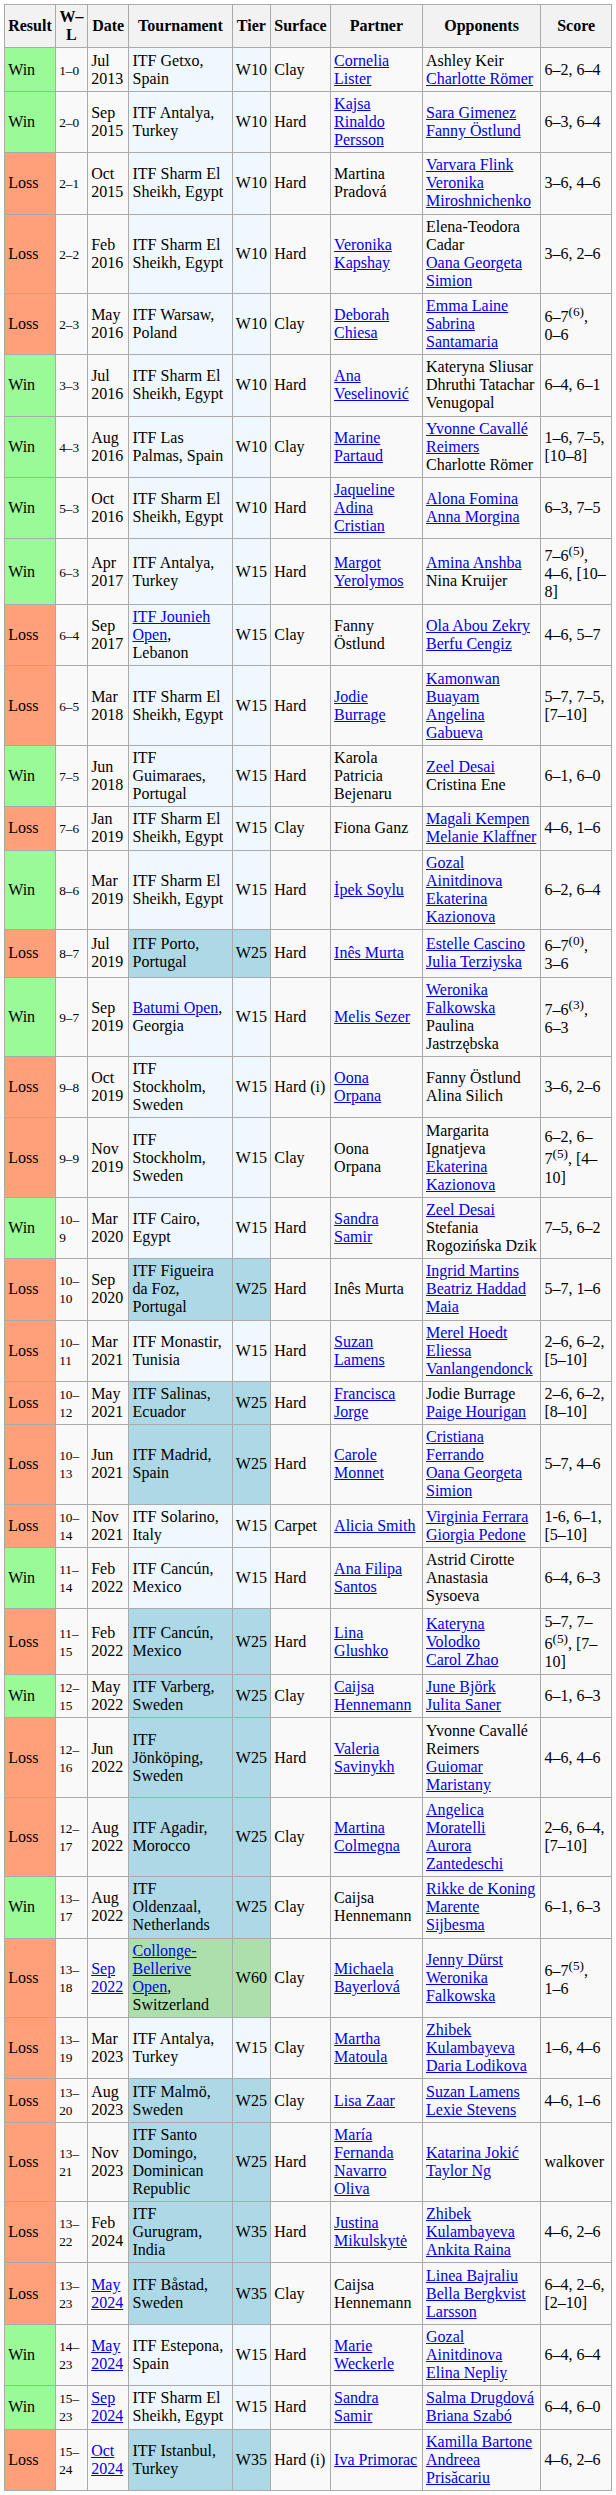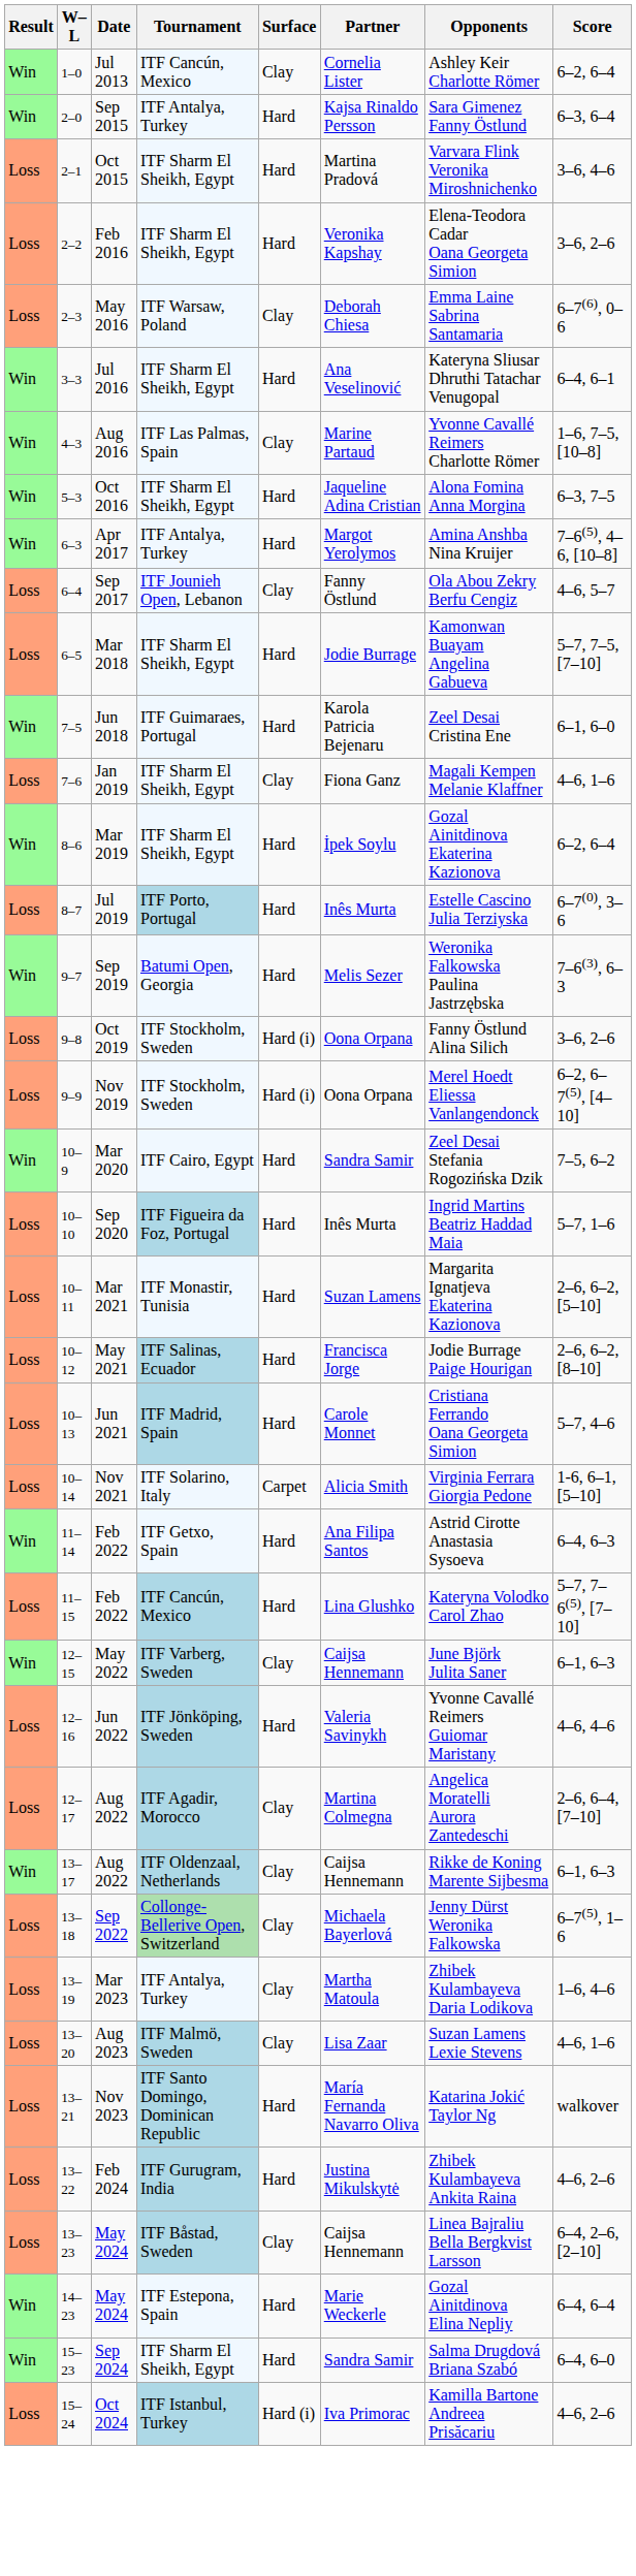 <table class="sortable wikitable">
 <tr>
 <th>Result</th>
 <th class=unsortable>W–L</th>
 <th>Date</th>
 <th>Tournament</th>
-<th>Tier</th>
 <th>Surface</th>
 <th>Partner</th>
 <th>Opponents</th>
 <th class=unsortable>Score</th>
 </tr>
 <tr>
 <td style="background:#98fb98;">Win</td>
 <td><small>1–0</small></td>
 <td>Jul 2013</td>
-<td style="background:#f0f8ff;">ITF Getxo, Spain</td>
-<td style="background:#f0f8ff;">W10</td>
+<td style="background:#f0f8ff;">ITF Cancún, Mexico</td>
 <td>Clay</td>
 <td> <a href='#'>Cornelia Lister</a></td>
 <td> Ashley Keir <br>  <a href='#'>Charlotte Römer</a></td>
 <td>6–2, 6–4</td>
 </tr>
 <tr>
 <td style="background:#98fb98;">Win</td>
 <td><small>2–0</small></td>
 <td>Sep 2015</td>
 <td style="background:#f0f8ff;">ITF Antalya, Turkey</td>
-<td style="background:#f0f8ff;">W10</td>
 <td>Hard</td>
 <td> <a href='#'>Kajsa Rinaldo Persson</a></td>
 <td> <a href='#'>Sara Gimenez</a> <br>  <a href='#'>Fanny Östlund</a></td>
 <td>6–3, 6–4</td>
 </tr>
 <tr>
 <td bgcolor="FFA07A">Loss</td>
 <td><small>2–1</small></td>
 <td>Oct 2015</td>
 <td style="background:#f0f8ff;">ITF Sharm El Sheikh, Egypt</td>
-<td style="background:#f0f8ff;">W10</td>
 <td>Hard</td>
 <td> Martina Pradová</td>
 <td> <a href='#'>Varvara Flink</a> <br>  <a href='#'>Veronika Miroshnichenko</a></td>
 <td>3–6, 4–6</td>
 </tr>
 <tr>
 <td bgcolor="FFA07A">Loss</td>
 <td><small>2–2</small></td>
 <td>Feb 2016</td>
 <td style="background:#f0f8ff;">ITF Sharm El Sheikh, Egypt</td>
-<td style="background:#f0f8ff;">W10</td>
 <td>Hard</td>
 <td> <a href='#'>Veronika Kapshay</a></td>
 <td> Elena-Teodora Cadar <br>  <a href='#'>Oana Georgeta Simion</a></td>
 <td>3–6, 2–6</td>
 </tr>
 <tr>
 <td bgcolor="FFA07A">Loss</td>
 <td><small>2–3</small></td>
 <td>May 2016</td>
 <td style="background:#f0f8ff;">ITF Warsaw, Poland</td>
-<td style="background:#f0f8ff;">W10</td>
 <td>Clay</td>
 <td> <a href='#'>Deborah Chiesa</a></td>
 <td> <a href='#'>Emma Laine</a> <br>  <a href='#'>Sabrina Santamaria</a></td>
 <td>6–7<sup>(6)</sup>, 0–6</td>
 </tr>
 <tr>
 <td style="background:#98fb98;">Win</td>
 <td><small>3–3</small></td>
 <td>Jul 2016</td>
 <td style="background:#f0f8ff;">ITF Sharm El Sheikh, Egypt</td>
-<td style="background:#f0f8ff;">W10</td>
 <td>Hard</td>
 <td> <a href='#'>Ana Veselinović</a></td>
 <td> Kateryna Sliusar <br>  Dhruthi Tatachar Venugopal</td>
 <td>6–4, 6–1</td>
 </tr>
 <tr>
 <td style="background:#98fb98;">Win</td>
 <td><small>4–3</small></td>
 <td>Aug 2016</td>
 <td style="background:#f0f8ff;">ITF Las Palmas, Spain</td>
-<td style="background:#f0f8ff;">W10</td>
 <td>Clay</td>
 <td> <a href='#'>Marine Partaud</a></td>
 <td> <a href='#'>Yvonne Cavallé Reimers</a> <br>  Charlotte Römer</td>
 <td>1–6, 7–5, [10–8]</td>
 </tr>
 <tr>
 <td style="background:#98fb98;">Win</td>
 <td><small>5–3</small></td>
 <td>Oct 2016</td>
 <td style="background:#f0f8ff;">ITF Sharm El Sheikh, Egypt</td>
-<td style="background:#f0f8ff;">W10</td>
 <td>Hard</td>
 <td> <a href='#'>Jaqueline Adina Cristian</a></td>
 <td> <a href='#'>Alona Fomina</a> <br>  <a href='#'>Anna Morgina</a></td>
 <td>6–3, 7–5</td>
 </tr>
 <tr>
 <td style="background:#98fb98;">Win</td>
 <td><small>6–3</small></td>
 <td>Apr 2017</td>
 <td style="background:#f0f8ff;">ITF Antalya, Turkey</td>
-<td style="background:#f0f8ff;">W15</td>
 <td>Hard</td>
 <td> <a href='#'>Margot Yerolymos</a></td>
 <td> <a href='#'>Amina Anshba</a> <br>  Nina Kruijer</td>
 <td>7–6<sup>(5)</sup>, 4–6, [10–8]</td>
 </tr>
 <tr>
 <td bgcolor="FFA07A">Loss</td>
 <td><small>6–4</small></td>
 <td>Sep 2017</td>
 <td style="background:#f0f8ff;"><a href='#'>ITF Jounieh Open</a>, Lebanon</td>
-<td style="background:#f0f8ff;">W15</td>
 <td>Clay</td>
 <td> Fanny Östlund</td>
 <td> <a href='#'>Ola Abou Zekry</a> <br>  <a href='#'>Berfu Cengiz</a></td>
 <td>4–6, 5–7</td>
 </tr>
 <tr>
 <td bgcolor="FFA07A">Loss</td>
 <td><small>6–5</small></td>
 <td>Mar 2018</td>
 <td style="background:#f0f8ff;">ITF Sharm El Sheikh, Egypt</td>
-<td style="background:#f0f8ff;">W15</td>
 <td>Hard</td>
 <td> <a href='#'>Jodie Burrage</a></td>
 <td> <a href='#'>Kamonwan Buayam</a> <br>  <a href='#'>Angelina Gabueva</a></td>
 <td>5–7, 7–5, [7–10]</td>
 </tr>
 <tr>
 <td style="background:#98fb98;">Win</td>
 <td><small>7–5</small></td>
 <td>Jun 2018</td>
 <td style="background:#f0f8ff;">ITF Guimaraes, Portugal</td>
-<td style="background:#f0f8ff;">W15</td>
 <td>Hard</td>
 <td> Karola Patricia Bejenaru</td>
 <td> <a href='#'>Zeel Desai</a> <br>  Cristina Ene</td>
 <td>6–1, 6–0</td>
 </tr>
 <tr>
 <td bgcolor="FFA07A">Loss</td>
 <td><small>7–6</small></td>
 <td>Jan 2019</td>
 <td style="background:#f0f8ff;">ITF Sharm El Sheikh, Egypt</td>
-<td style="background:#f0f8ff;">W15</td>
 <td>Clay</td>
 <td> Fiona Ganz</td>
 <td> <a href='#'>Magali Kempen</a> <br>  <a href='#'>Melanie Klaffner</a></td>
 <td>4–6, 1–6</td>
 </tr>
 <tr>
 <td style="background:#98fb98;">Win</td>
 <td><small>8–6</small></td>
 <td>Mar 2019</td>
 <td style="background:#f0f8ff;">ITF Sharm El Sheikh, Egypt</td>
-<td style="background:#f0f8ff;">W15</td>
 <td>Hard</td>
 <td> <a href='#'>İpek Soylu</a></td>
 <td> <a href='#'>Gozal Ainitdinova</a> <br>  <a href='#'>Ekaterina Kazionova</a></td>
 <td>6–2, 6–4</td>
 </tr>
 <tr>
 <td style="background:#ffa07a;">Loss</td>
 <td><small>8–7</small></td>
 <td>Jul 2019</td>
 <td style="background:lightblue;">ITF Porto, Portugal</td>
-<td style="background:lightblue;">W25</td>
 <td>Hard</td>
 <td> <a href='#'>Inês Murta</a></td>
 <td> <a href='#'>Estelle Cascino</a> <br>  <a href='#'>Julia Terziyska</a></td>
 <td>6–7<sup>(0)</sup>, 3–6</td>
 </tr>
 <tr>
 <td style="background:#98fb98;">Win</td>
 <td><small>9–7</small></td>
 <td>Sep 2019</td>
 <td style="background:#f0f8ff;"><a href='#'>Batumi Open</a>, Georgia</td>
-<td style="background:#f0f8ff;">W15</td>
 <td>Hard</td>
 <td> <a href='#'>Melis Sezer</a></td>
 <td> <a href='#'>Weronika Falkowska</a> <br>  Paulina Jastrzębska</td>
 <td>7–6<sup>(3)</sup>, 6–3</td>
 </tr>
 <tr>
 <td style="background:#ffa07a;">Loss</td>
 <td><small>9–8</small></td>
 <td>Oct 2019</td>
 <td style="background:#f0f8ff;">ITF Stockholm, Sweden</td>
-<td style="background:#f0f8ff;">W15</td>
 <td>Hard (i)</td>
 <td> <a href='#'>Oona Orpana</a></td>
 <td> Fanny Östlund <br>  Alina Silich</td>
 <td>3–6, 2–6</td>
 </tr>
 <tr>
 <td style="background:#ffa07a;">Loss</td>
 <td><small>9–9</small></td>
 <td>Nov 2019</td>
 <td style="background:#f0f8ff;">ITF Stockholm, Sweden</td>
-<td style="background:#f0f8ff;">W15</td>
-<td>Clay</td>
+<td>Hard (i)</td>
 <td> Oona Orpana</td>
-<td> Margarita Ignatjeva <br>  <a href='#'>Ekaterina Kazionova</a></td>
+<td> <a href='#'>Merel Hoedt</a> <br>  <a href='#'>Eliessa Vanlangendonck</a></td>
 <td>6–2, 6–7<sup>(5)</sup>, [4–10]</td>
 </tr>
 <tr>
 <td style="background:#98fb98;">Win</td>
 <td><small>10–9</small></td>
 <td>Mar 2020</td>
 <td style="background:#f0f8ff;">ITF Cairo, Egypt</td>
-<td style="background:#f0f8ff;">W15</td>
 <td>Hard</td>
 <td> <a href='#'>Sandra Samir</a></td>
 <td> <a href='#'>Zeel Desai</a> <br>  Stefania Rogozińska Dzik</td>
 <td>7–5, 6–2</td>
 </tr>
 <tr>
 <td style="background:#ffa07a;">Loss</td>
 <td><small>10–10</small></td>
 <td>Sep 2020</td>
 <td style="background:lightblue;">ITF Figueira da Foz, Portugal</td>
-<td style="background:lightblue;">W25</td>
 <td>Hard</td>
 <td> Inês Murta</td>
 <td> <a href='#'>Ingrid Martins</a> <br>  <a href='#'>Beatriz Haddad Maia</a></td>
 <td>5–7, 1–6</td>
 </tr>
 <tr>
 <td style="background:#ffa07a;">Loss</td>
 <td><small>10–11</small></td>
 <td>Mar 2021</td>
 <td style="background:#f0f8ff;">ITF Monastir, Tunisia</td>
-<td style="background:#f0f8ff;">W15</td>
 <td>Hard</td>
 <td> <a href='#'>Suzan Lamens</a></td>
-<td> <a href='#'>Merel Hoedt</a> <br>  <a href='#'>Eliessa Vanlangendonck</a></td>
+<td> Margarita Ignatjeva <br>  <a href='#'>Ekaterina Kazionova</a></td>
 <td>2–6, 6–2, [5–10]</td>
 </tr>
 <tr>
 <td style="background:#ffa07a;">Loss</td>
 <td><small>10–12</small></td>
 <td>May 2021</td>
 <td style="background:lightblue;">ITF Salinas, Ecuador</td>
-<td style="background:lightblue;">W25</td>
 <td>Hard</td>
 <td> <a href='#'>Francisca Jorge</a></td>
 <td> Jodie Burrage <br>  <a href='#'>Paige Hourigan</a></td>
 <td>2–6, 6–2, [8–10]</td>
 </tr>
 <tr>
 <td style="background:#ffa07a;">Loss</td>
 <td><small>10–13</small></td>
 <td>Jun 2021</td>
 <td style="background:lightblue;">ITF Madrid, Spain</td>
-<td style="background:lightblue;">W25</td>
 <td>Hard</td>
 <td> <a href='#'>Carole Monnet</a></td>
 <td> <a href='#'>Cristiana Ferrando</a> <br>  <a href='#'>Oana Georgeta Simion</a></td>
 <td>5–7, 4–6</td>
 </tr>
 <tr>
 <td style="background:#ffa07a;">Loss</td>
 <td><small>10–14</small></td>
 <td>Nov 2021</td>
 <td style="background:#f0f8ff;">ITF Solarino, Italy</td>
-<td style="background:#f0f8ff;">W15</td>
 <td>Carpet</td>
 <td> <a href='#'>Alicia Smith</a></td>
 <td> <a href='#'>Virginia Ferrara</a> <br>  <a href='#'>Giorgia Pedone</a></td>
 <td>1-6, 6–1, [5–10]</td>
 </tr>
 <tr>
 <td style="background:#98fb98;">Win</td>
 <td><small>11–14</small></td>
 <td>Feb 2022</td>
-<td style="background:#f0f8ff;">ITF Cancún, Mexico</td>
-<td style="background:#f0f8ff;">W15</td>
+<td style="background:#f0f8ff;">ITF Getxo, Spain</td>
 <td>Hard</td>
 <td> <a href='#'>Ana Filipa Santos</a></td>
 <td> Astrid Cirotte <br>  Anastasia Sysoeva</td>
 <td>6–4, 6–3</td>
 </tr>
 <tr>
 <td style="background:#ffa07a;">Loss</td>
 <td><small>11–15</small></td>
 <td>Feb 2022</td>
 <td style="background:lightblue;">ITF Cancún, Mexico</td>
-<td style="background:lightblue;">W25</td>
 <td>Hard</td>
 <td> <a href='#'>Lina Glushko</a></td>
 <td> <a href='#'>Kateryna Volodko</a> <br>  <a href='#'>Carol Zhao</a></td>
 <td>5–7, 7–6<sup>(5)</sup>, [7–10]</td>
 </tr>
 <tr>
 <td style="background:#98fb98;">Win</td>
 <td><small>12–15</small></td>
 <td>May 2022</td>
 <td style="background:lightblue;">ITF Varberg, Sweden</td>
-<td style="background:lightblue;">W25</td>
 <td>Clay</td>
 <td> <a href='#'>Caijsa Hennemann</a></td>
 <td> <a href='#'>June Björk</a> <br>  <a href='#'>Julita Saner</a></td>
 <td>6–1, 6–3</td>
 </tr>
 <tr>
 <td style="background:#ffa07a;">Loss</td>
 <td><small>12–16</small></td>
 <td>Jun 2022</td>
 <td style="background:lightblue;">ITF Jönköping, Sweden</td>
-<td style="background:lightblue;">W25</td>
 <td>Hard</td>
 <td> <a href='#'>Valeria Savinykh</a></td>
 <td> Yvonne Cavallé Reimers <br>  <a href='#'>Guiomar Maristany</a></td>
 <td>4–6, 4–6</td>
 </tr>
 <tr>
 <td style="background:#ffa07a;">Loss</td>
 <td><small>12–17</small></td>
 <td>Aug 2022</td>
 <td style="background:lightblue;">ITF Agadir, Morocco</td>
-<td style="background:lightblue;">W25</td>
 <td>Clay</td>
 <td> <a href='#'>Martina Colmegna</a></td>
 <td> <a href='#'>Angelica Moratelli</a> <br>   <a href='#'>Aurora Zantedeschi</a></td>
 <td>2–6, 6–4, [7–10]</td>
 </tr>
 <tr>
 <td style="background:#98fb98;">Win</td>
 <td><small>13–17</small></td>
 <td>Aug 2022</td>
 <td style="background:lightblue;">ITF Oldenzaal, Netherlands</td>
-<td style="background:lightblue;">W25</td>
 <td>Clay</td>
 <td> Caijsa Hennemann</td>
 <td> <a href='#'>Rikke de Koning</a> <br>  <a href='#'>Marente Sijbesma</a></td>
 <td>6–1, 6–3</td>
 </tr>
 <tr>
 <td style="background:#ffa07a;">Loss</td>
 <td><small>13–18</small></td>
 <td><a href='#'>Sep 2022</a></td>
 <td style="background:#addfad;"><a href='#'>Collonge-Bellerive Open</a>, Switzerland</td>
-<td style="background:#addfad;">W60</td>
 <td>Clay</td>
 <td> <a href='#'>Michaela Bayerlová</a></td>
 <td> <a href='#'>Jenny Dürst</a> <br>  <a href='#'>Weronika Falkowska</a></td>
 <td>6–7<sup>(5)</sup>, 1–6</td>
 </tr>
 <tr>
 <td style="background:#ffa07a;">Loss</td>
 <td><small>13–19</small></td>
 <td>Mar 2023</td>
 <td style="background:#f0f8ff;">ITF Antalya, Turkey</td>
-<td style="background:#f0f8ff;">W15</td>
 <td>Clay</td>
 <td> <a href='#'>Martha Matoula</a></td>
 <td> <a href='#'>Zhibek Kulambayeva</a> <br>  <a href='#'>Daria Lodikova</a></td>
 <td>1–6, 4–6</td>
 </tr>
 <tr>
 <td style="background:#ffa07a;">Loss</td>
 <td><small>13–20</small></td>
 <td>Aug 2023</td>
 <td style="background:lightblue;">ITF Malmö, Sweden</td>
-<td style="background:lightblue;">W25</td>
 <td>Clay</td>
 <td> <a href='#'>Lisa Zaar</a></td>
 <td> <a href='#'>Suzan Lamens</a> <br>  <a href='#'>Lexie Stevens</a></td>
 <td>4–6, 1–6</td>
 </tr>
 <tr>
 <td style="background:#ffa07a;">Loss</td>
 <td><small>13–21</small></td>
 <td>Nov 2023</td>
 <td style="background:lightblue;">ITF Santo Domingo, Dominican Republic</td>
-<td style="background:lightblue;">W25</td>
 <td>Hard</td>
 <td> <a href='#'>María Fernanda Navarro Oliva</a></td>
 <td> <a href='#'>Katarina Jokić</a> <br>  <a href='#'>Taylor Ng</a></td>
 <td>walkover</td>
 </tr>
 <tr>
 <td style="background:#ffa07a;">Loss</td>
 <td><small>13–22</small></td>
 <td>Feb 2024</td>
 <td style="background:lightblue;">ITF Gurugram, India</td>
-<td style="background:lightblue;">W35</td>
 <td>Hard</td>
 <td> <a href='#'>Justina Mikulskytė</a></td>
 <td> <a href='#'>Zhibek Kulambayeva</a> <br>  <a href='#'>Ankita Raina</a></td>
 <td>4–6, 2–6</td>
 </tr>
 <tr>
 <td style="background:#ffa07a">Loss</td>
 <td><small>13–23</small></td>
 <td><a href='#'>May 2024</a></td>
 <td style="background:lightblue;">ITF Båstad, Sweden</td>
-<td style="background:lightblue;">W35</td>
 <td>Clay</td>
 <td> Caijsa Hennemann</td>
 <td> <a href='#'>Linea Bajraliu</a> <br>  <a href='#'>Bella Bergkvist Larsson</a></td>
 <td>6–4, 2–6, [2–10]</td>
 </tr>
 <tr>
 <td style="background:#98fb98;">Win</td>
 <td><small>14–23</small></td>
 <td><a href='#'>May 2024</a></td>
 <td style="background:#f0f8ff;">ITF Estepona, Spain</td>
-<td style="background:#f0f8ff;">W15</td>
 <td>Hard</td>
 <td> <a href='#'>Marie Weckerle</a></td>
 <td> <a href='#'>Gozal Ainitdinova</a> <br>  <a href='#'>Elina Nepliy</a></td>
 <td>6–4, 6–4</td>
 </tr>
 <tr>
 <td style="background:#98FB98;">Win</td>
 <td><small>15–23</small></td>
 <td><a href='#'>Sep 2024</a></td>
 <td style="background:#f0f8ff;">ITF Sharm El Sheikh, Egypt</td>
-<td style="background:#f0f8ff;">W15</td>
 <td>Hard</td>
 <td> <a href='#'>Sandra Samir</a></td>
 <td> <a href='#'>Salma Drugdová</a> <br>  <a href='#'>Briana Szabó</a></td>
 <td>6–4, 6–0</td>
 </tr>
 <tr>
 <td style="background:#ffa07a;">Loss</td>
 <td><small>15–24</small></td>
 <td><a href='#'>Oct 2024</a></td>
 <td style="background:lightblue;">ITF Istanbul, Turkey</td>
-<td style="background:lightblue;">W35</td>
 <td>Hard (i)</td>
 <td> <a href='#'>Iva Primorac</a></td>
 <td> <a href='#'>Kamilla Bartone</a> <br> <a href='#'>Andreea Prisăcariu</a></td>
 <td>4–6, 2–6</td>
 </tr>
 </table>
